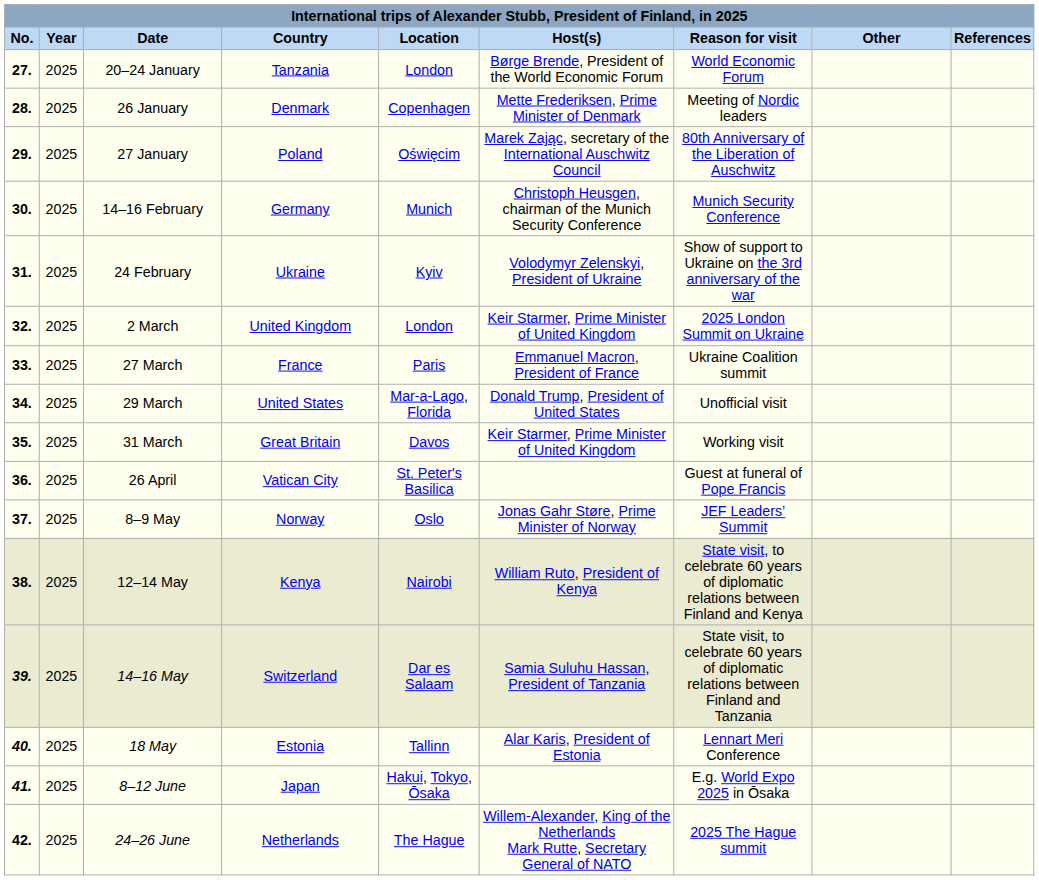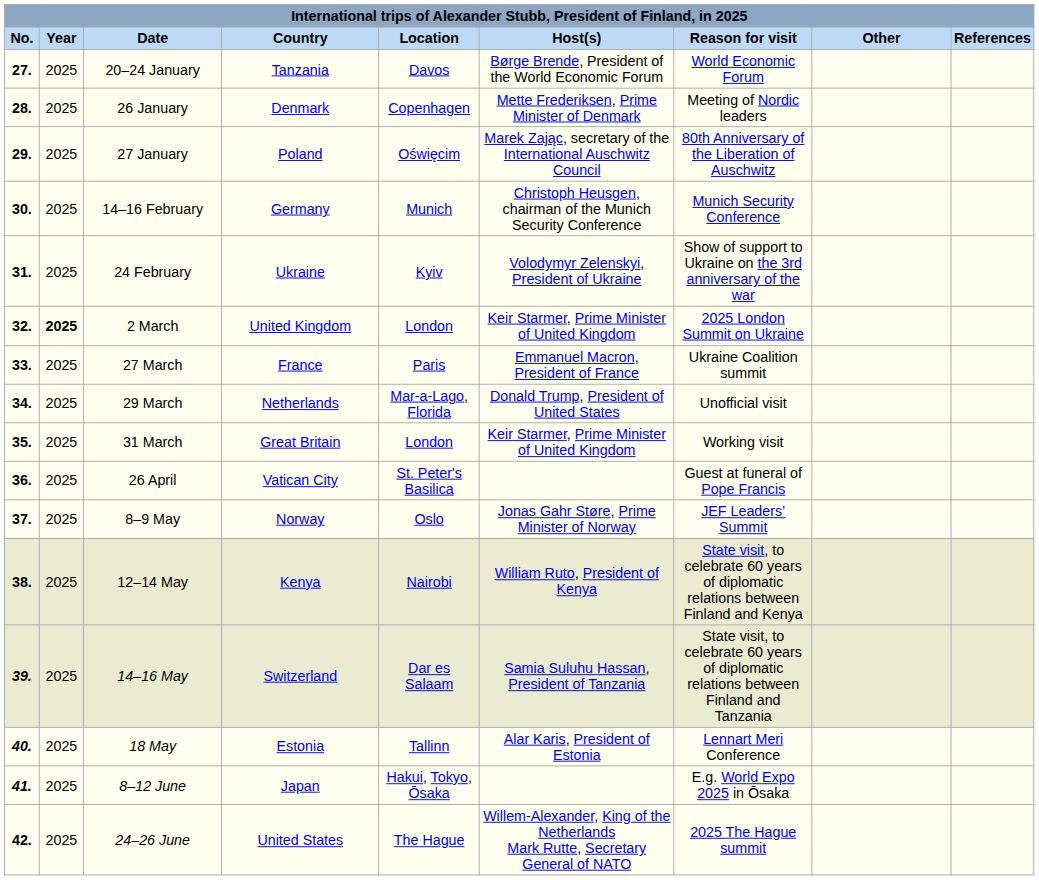 <table class="wikitable" style="font-size:95%; text-align:center; background:#FFFFF0">
 <tr>
 <td colspan="9" style="background:#8CA7C4;"><strong>International trips of Alexander Stubb, President of Finland, in 2025</strong></td>
 </tr>
 <tr>
 <th width=30 style=background:#BED9F6>No.</th>
 <th width=40 style=background:#BED9F6>Year</th>
 <th width=140 style=background:#BED9F6>Date</th>
 <th width=160 style=background:#BED9F6>Country</th>
 <th width=100 style=background:#BED9F6>Location</th>
 <th width=200 style=background:#BED9F6>Host(s)</th>
 <th width=140 style=background:#BED9F6>Reason for visit</th>
 <th width=140 style=background:#BED9F6>Other</th>
 <th width=80 style=background:#BED9F6>References</th>
 </tr>
 <tr>
 <td><strong>27.</strong></td>
 <td>2025</td>
 <td>20–24 January</td>
 <td> <a href='#'>Tanzania</a></td>
-<td><a href='#'>London</a></td>
+<td><a href='#'>Davos</a></td>
 <td><a href='#'>Børge Brende</a>, President of the World Economic Forum</td>
 <td><a href='#'>World Economic Forum</a></td>
 <td></td>
 <td></td>
 </tr>
 <tr>
 <td><strong>28.</strong></td>
 <td>2025</td>
 <td>26 January</td>
 <td> <a href='#'>Denmark</a></td>
 <td><a href='#'>Copenhagen</a></td>
 <td><a href='#'>Mette Frederiksen</a>, <a href='#'>Prime Minister of Denmark</a></td>
 <td>Meeting of <a href='#'>Nordic</a> leaders</td>
 <td></td>
 <td></td>
 </tr>
 <tr>
 <td><strong>29.</strong></td>
 <td>2025</td>
 <td>27 January</td>
 <td> <a href='#'>Poland</a></td>
 <td><a href='#'>Oświęcim</a></td>
 <td><a href='#'>Marek Zając</a>, secretary of the <a href='#'>International Auschwitz Council</a></td>
 <td><a href='#'>80th Anniversary of the Liberation of Auschwitz</a></td>
 <td></td>
 <td></td>
 </tr>
 <tr>
 <td><strong>30.</strong></td>
 <td>2025</td>
 <td>14–16 February</td>
 <td> <a href='#'>Germany</a></td>
 <td><a href='#'>Munich</a></td>
 <td><a href='#'>Christoph Heusgen</a>, chairman of the Munich Security Conference</td>
 <td><a href='#'>Munich Security Conference</a></td>
 <td></td>
 <td></td>
 </tr>
 <tr>
 <td><strong>31.</strong></td>
 <td>2025</td>
 <td>24 February</td>
 <td> <a href='#'>Ukraine</a></td>
 <td><a href='#'>Kyiv</a></td>
 <td><a href='#'>Volodymyr Zelenskyi</a>, <a href='#'>President of Ukraine</a></td>
 <td>Show of support to Ukraine on <a href='#'>the 3rd anniversary of the war</a></td>
 <td></td>
 <td></td>
 </tr>
 <tr>
 <td><strong>32.</strong></td>
-<td>2025</td>
+<td><strong>2025</strong></td>
 <td>2 March</td>
 <td> <a href='#'>United Kingdom</a></td>
 <td><a href='#'>London</a></td>
 <td><a href='#'>Keir Starmer</a>, <a href='#'>Prime Minister of United Kingdom</a></td>
 <td><a href='#'>2025 London Summit on Ukraine</a></td>
 <td></td>
 <td></td>
 </tr>
 <tr>
 <td><strong>33.</strong></td>
 <td>2025</td>
 <td>27 March</td>
 <td> <a href='#'>France</a></td>
 <td><a href='#'>Paris</a></td>
 <td><a href='#'>Emmanuel Macron</a>, <a href='#'>President of France</a></td>
 <td>Ukraine Coalition summit</td>
 <td></td>
 <td></td>
 </tr>
 <tr>
 <td><strong>34.</strong></td>
 <td>2025</td>
 <td>29 March</td>
-<td> <a href='#'>United States</a></td>
+<td> <a href='#'>Netherlands</a></td>
 <td><a href='#'>Mar-a-Lago</a>,<br><a href='#'>Florida</a></td>
 <td><a href='#'>Donald Trump</a>, <a href='#'>President of United States</a></td>
 <td>Unofficial visit</td>
 <td></td>
 <td></td>
 </tr>
 <tr>
 <td><strong>35.</strong></td>
 <td>2025</td>
 <td>31 March</td>
 <td> <a href='#'>Great Britain</a></td>
-<td><a href='#'>Davos</a></td>
+<td><a href='#'>London</a></td>
 <td><a href='#'>Keir Starmer</a>, <a href='#'>Prime Minister of United Kingdom</a></td>
 <td>Working visit</td>
 <td></td>
 <td></td>
 </tr>
 <tr [[>
 <td><strong>36.</strong></td>
 <td>2025</td>
 <td>26 April</td>
 <td> <a href='#'>Vatican City</a></td>
 <td><a href='#'>St. Peter's Basilica</a></td>
 <td></td>
 <td>Guest at funeral of <a href='#'>Pope Francis</a></td>
 <td></td>
 <td></td>
 </tr>
 <tr>
 <td><strong>37.</strong></td>
 <td>2025</td>
 <td>8–9 May</td>
 <td> <a href='#'>Norway</a></td>
 <td><a href='#'>Oslo</a></td>
 <td><a href='#'>Jonas Gahr Støre</a>, <a href='#'>Prime Minister of Norway</a></td>
 <td><a href='#'>JEF Leaders’ Summit</a></td>
 <td></td>
 <td></td>
 </tr>
 <tr style=background:#EBEBD2>
 <td><strong>38.</strong></td>
 <td>2025</td>
 <td>12–14 May</td>
 <td> <a href='#'>Kenya</a></td>
 <td><a href='#'>Nairobi</a></td>
 <td><a href='#'>William Ruto</a>, <a href='#'>President of Kenya</a></td>
 <td><a href='#'>State visit</a>, to celebrate 60 years of diplomatic relations between Finland and Kenya</td>
 <td> </td>
 <td> </td>
 </tr>
 <tr style=background:#EBEBD2>
 <td><strong><em>39.</em></strong></td>
 <td>2025</td>
 <td><em>14–16 May</em></td>
 <td> <a href='#'>Switzerland</a></td>
 <td><a href='#'>Dar es Salaam</a></td>
 <td><a href='#'>Samia Suluhu Hassan</a>, <a href='#'>President of Tanzania</a></td>
 <td>State visit, to celebrate 60 years of diplomatic relations between Finland and Tanzania</td>
 <td></td>
 <td></td>
 </tr>
 <tr>
 <td><strong><em>40.</em></strong></td>
 <td>2025</td>
 <td><em>18 May</em></td>
 <td> <a href='#'>Estonia</a></td>
 <td><a href='#'>Tallinn</a></td>
 <td><a href='#'>Alar Karis</a>, <a href='#'>President of Estonia</a></td>
 <td><a href='#'>Lennart Meri</a> Conference</td>
 <td></td>
 <td></td>
 </tr>
 <tr>
 <td><strong><em>41.</em></strong></td>
 <td>2025</td>
 <td><em>8–12 June</em></td>
 <td> <a href='#'>Japan</a></td>
 <td><a href='#'>Hakui</a>, <a href='#'>Tokyo</a>, <a href='#'>Ōsaka</a></td>
 <td></td>
 <td>E.g. <a href='#'>World Expo 2025</a> in Ōsaka</td>
 <td></td>
 <td></td>
 </tr>
 <tr>
 <td><strong>42.</strong></td>
 <td>2025</td>
 <td><em>24–26 June</em></td>
-<td> <a href='#'>Netherlands</a></td>
+<td> <a href='#'>United States</a></td>
 <td><a href='#'>The Hague</a></td>
 <td><a href='#'>Willem-Alexander</a>, <a href='#'>King of the Netherlands</a><br><a href='#'>Mark Rutte</a>, <a href='#'>Secretary General of NATO</a></td>
 <td><a href='#'>2025 The Hague summit</a></td>
 <td></td>
 <td></td>
 </tr>
 </table>
